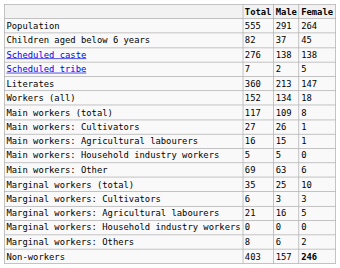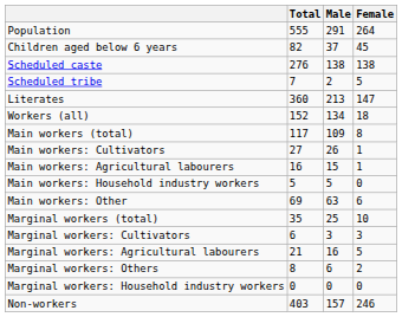 <table class="wikitable sortable">
 <tr>
 <th></th>
 <th>Total</th>
 <th>Male</th>
 <th>Female</th>
 </tr>
 <tr>
 <td>Population</td>
 <td>555</td>
 <td>291</td>
 <td>264</td>
 </tr>
 <tr>
 <td>Children aged below 6 years</td>
 <td>82</td>
 <td>37</td>
 <td>45</td>
 </tr>
 <tr>
 <td><a href='#'>Scheduled caste</a></td>
 <td>276</td>
 <td>138</td>
 <td>138</td>
 </tr>
 <tr>
 <td><a href='#'>Scheduled tribe</a></td>
 <td>7</td>
 <td>2</td>
 <td>5</td>
 </tr>
 <tr>
 <td>Literates</td>
 <td>360</td>
 <td>213</td>
 <td>147</td>
 </tr>
 <tr>
 <td>Workers (all)</td>
 <td>152</td>
 <td>134</td>
 <td>18</td>
 </tr>
 <tr>
 <td>Main workers (total)</td>
 <td>117</td>
 <td>109</td>
 <td>8</td>
 </tr>
 <tr>
 <td>Main workers: Cultivators</td>
 <td>27</td>
 <td>26</td>
 <td>1</td>
 </tr>
 <tr>
 <td>Main workers: Agricultural labourers</td>
 <td>16</td>
 <td>15</td>
 <td>1</td>
 </tr>
 <tr>
 <td>Main workers: Household industry workers</td>
 <td>5</td>
 <td>5</td>
 <td>0</td>
 </tr>
 <tr>
 <td>Main workers: Other</td>
 <td>69</td>
 <td>63</td>
 <td>6</td>
 </tr>
 <tr>
 <td>Marginal workers (total)</td>
 <td>35</td>
 <td>25</td>
 <td>10</td>
 </tr>
 <tr>
 <td>Marginal workers: Cultivators</td>
 <td>6</td>
 <td>3</td>
 <td>3</td>
 </tr>
 <tr>
 <td>Marginal workers: Agricultural labourers</td>
 <td>21</td>
 <td>16</td>
 <td>5</td>
 </tr>
 <tr>
+<td>Marginal workers: Others</td>
+<td>8</td>
+<td>6</td>
+<td>2</td>
+</tr>
+<tr>
 <td>Marginal workers: Household industry workers</td>
 <td>0</td>
 <td>0</td>
 <td>0</td>
 </tr>
 <tr>
-<td>Marginal workers: Others</td>
-<td>8</td>
-<td>6</td>
-<td>2</td>
-</tr>
-<tr>
 <td>Non-workers</td>
 <td>403</td>
 <td>157</td>
-<td><strong>246</strong></td>
+<td>246</td>
 </tr>
 </table>
